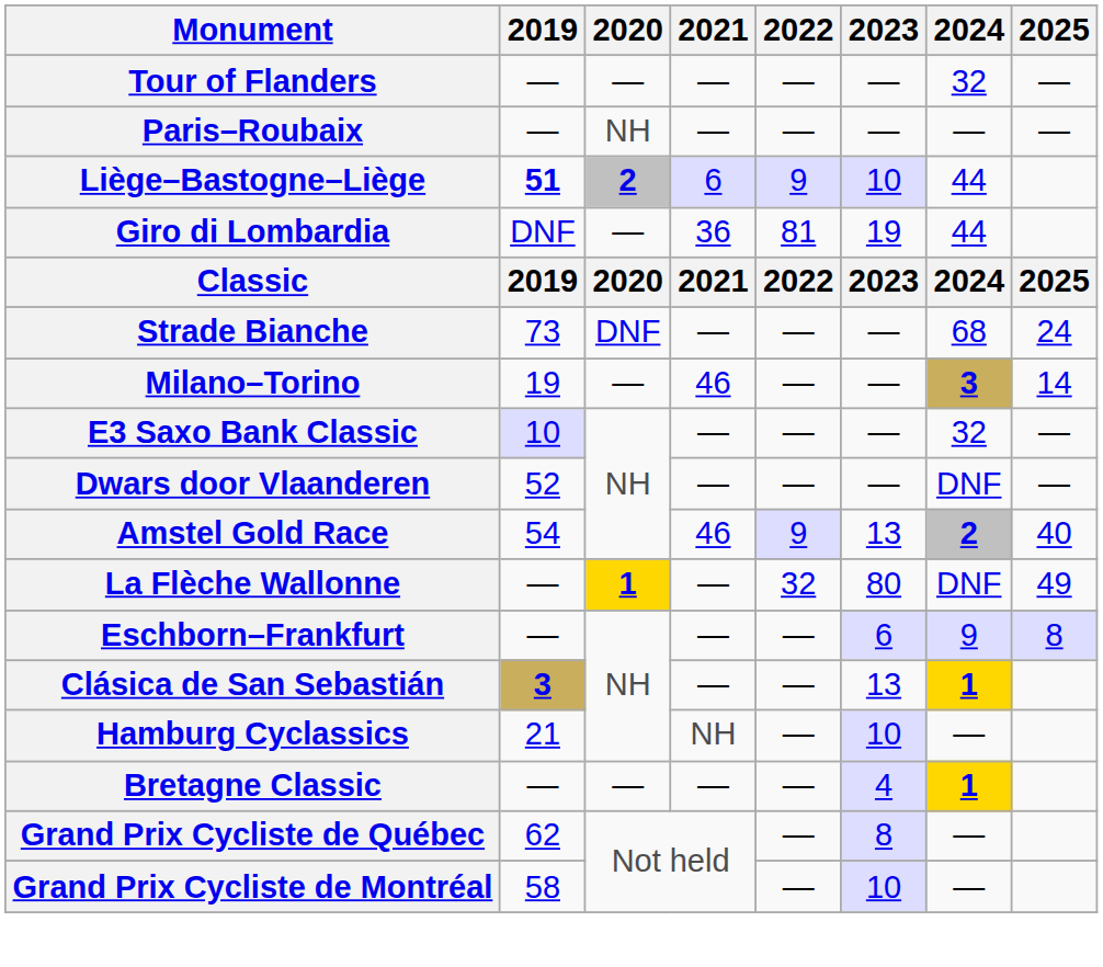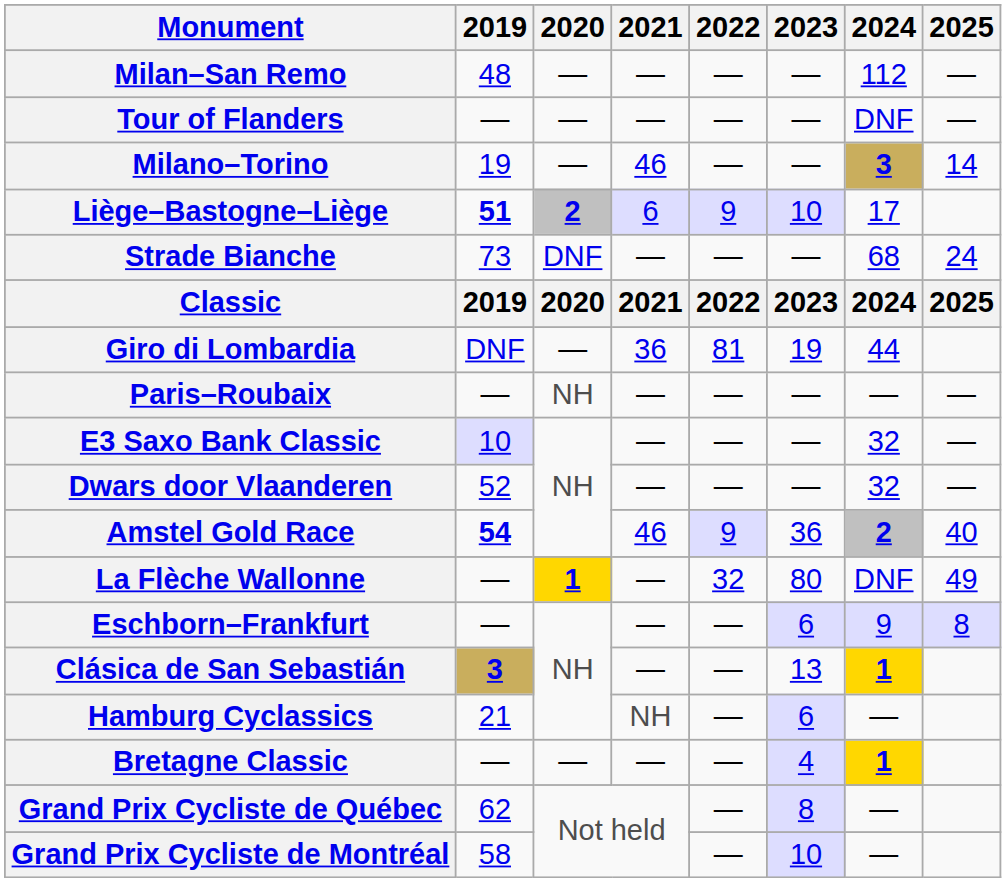 <table class="wikitable plainrowheaders">
 <tr>
 <th><a href='#'>Monument</a></th>
 <th scope="col">2019</th>
 <th scope="col">2020</th>
 <th scope="col">2021</th>
 <th scope="col">2022</th>
 <th scope="col">2023</th>
 <th scope="col">2024</th>
 <th scope="col">2025</th>
 </tr>
 <tr style="text-align:center;">
+<th scope="row"><a href='#'>Milan–San Remo</a></th>
+<td><a href='#'>48</a></td>
+<td>—</td>
+<td>—</td>
+<td>—</td>
+<td>—</td>
+<td><a href='#'>112</a></td>
+<td>—</td>
+</tr>
+<tr style="text-align:center;">
 <th scope="row"><a href='#'>Tour of Flanders</a></th>
 <td>—</td>
 <td>—</td>
 <td>—</td>
 <td>—</td>
 <td>—</td>
-<td><a href='#'>32</a></td>
+<td><a href='#'>DNF</a></td>
 <td>—</td>
 </tr>
 <tr style="text-align:center;">
-<th scope="row"><a href='#'>Paris–Roubaix</a></th>
+<th scope="row"><a href='#'>Milano–Torino</a></th>
+<td><a href='#'>19</a></td>
 <td>—</td>
-<td style="color:#4d4d4d;">NH</td>
+<td><a href='#'>46</a></td>
 <td>—</td>
 <td>—</td>
-<td>—</td>
-<td>—</td>
-<td>—</td>
+<td style="background:#C9AE5D;"><a href='#'><strong>3</strong></a></td>
+<td><a href='#'>14</a></td>
 </tr>
 <tr style="text-align:center;">
 <th scope="row"><a href='#'>Liège–Bastogne–Liège</a></th>
 <td><strong><a href='#'>51</a></strong></td>
 <td style="background:silver;"><a href='#'><strong>2</strong></a></td>
 <td style="background:#ddf;"><a href='#'>6</a></td>
 <td style="background:#ddf;"><a href='#'>9</a></td>
 <td style="background:#ddf;"><a href='#'>10</a></td>
-<td><a href='#'>44</a></td>
+<td><a href='#'>17</a></td>
 <td></td>
 </tr>
 <tr style="text-align:center;">
-<th scope="row"><a href='#'>Giro di Lombardia</a></th>
+<th scope="row"><a href='#'>Strade Bianche</a></th>
+<td><a href='#'>73</a></td>
 <td><a href='#'>DNF</a></td>
 <td>—</td>
-<td><a href='#'>36</a></td>
-<td><a href='#'>81</a></td>
-<td><a href='#'>19</a></td>
-<td><a href='#'>44</a></td>
-<td></td>
+<td>—</td>
+<td>—</td>
+<td><a href='#'>68</a></td>
+<td><a href='#'>24</a></td>
 </tr>
 <tr>
 <th><a href='#'>Classic</a></th>
 <th scope="col">2019</th>
 <th scope="col">2020</th>
 <th scope="col">2021</th>
 <th scope="col">2022</th>
 <th scope="col">2023</th>
 <th scope="col">2024</th>
 <th scope="col">2025</th>
 </tr>
 <tr style="text-align:center;">
-<th scope="row"><a href='#'>Strade Bianche</a></th>
-<td><a href='#'>73</a></td>
+<th scope="row"><a href='#'>Giro di Lombardia</a></th>
 <td><a href='#'>DNF</a></td>
+<td>—</td>
+<td><a href='#'>36</a></td>
+<td><a href='#'>81</a></td>
+<td><a href='#'>19</a></td>
+<td><a href='#'>44</a></td>
+<td></td>
+</tr>
+<tr style="text-align:center;">
+<th scope="row"><a href='#'>Paris–Roubaix</a></th>
+<td>—</td>
+<td style="color:#4d4d4d;">NH</td>
 <td>—</td>
 <td>—</td>
 <td>—</td>
-<td><a href='#'>68</a></td>
-<td><a href='#'>24</a></td>
-</tr>
-<tr style="text-align:center;">
-<th scope="row"><a href='#'>Milano–Torino</a></th>
-<td><a href='#'>19</a></td>
-<td>—</td>
-<td><a href='#'>46</a></td>
 <td>—</td>
 <td>—</td>
-<td style="background:#C9AE5D;"><a href='#'><strong>3</strong></a></td>
-<td><a href='#'>14</a></td>
 </tr>
 <tr style="text-align:center;">
 <th scope="row"><a href='#'>E3 Saxo Bank Classic</a></th>
 <td style="background:#ddf;"><a href='#'>10</a></td>
 <td style="color:#4d4d4d;" rowspan=3>NH</td>
 <td>—</td>
 <td>—</td>
 <td>—</td>
 <td><a href='#'>32</a></td>
 <td>—</td>
 </tr>
 <tr style="text-align:center;">
 <th scope="row"><a href='#'>Dwars door Vlaanderen</a></th>
 <td><a href='#'>52</a></td>
 <td>—</td>
 <td>—</td>
 <td>—</td>
-<td><a href='#'>DNF</a></td>
+<td><a href='#'>32</a></td>
 <td>—</td>
 </tr>
 <tr style="text-align:center;">
 <th scope="row"><a href='#'>Amstel Gold Race</a></th>
-<td><a href='#'>54</a></td>
+<td><strong><a href='#'>54</a></strong></td>
 <td><a href='#'>46</a></td>
 <td style="background:#ddf;"><a href='#'>9</a></td>
-<td><a href='#'>13</a></td>
+<td><a href='#'>36</a></td>
 <td style="background:silver;"><a href='#'><strong>2</strong></a></td>
 <td><a href='#'>40</a></td>
 </tr>
 <tr style="text-align:center;">
 <th scope="row"><a href='#'>La Flèche Wallonne</a></th>
 <td>—</td>
 <td style="background:gold;"><a href='#'><strong>1</strong></a></td>
 <td>—</td>
 <td><a href='#'>32</a></td>
 <td><a href='#'>80</a></td>
 <td><a href='#'>DNF</a></td>
 <td><a href='#'>49</a></td>
 </tr>
 <tr style="text-align:center;">
 <th scope="row"><a href='#'>Eschborn–Frankfurt</a></th>
 <td>—</td>
 <td style="color:#4d4d4d;" rowspan=3>NH</td>
 <td>—</td>
 <td>—</td>
 <td style="background:#ddf;"><a href='#'>6</a></td>
 <td style="background:#ddf;"><a href='#'>9</a></td>
 <td style="background:#ddf;"><a href='#'>8</a></td>
 </tr>
 <tr style="text-align:center;">
 <th scope="row"><a href='#'>Clásica de San Sebastián</a></th>
 <td style="background:#C9AE5D;"><a href='#'><strong>3</strong></a></td>
 <td>—</td>
 <td>—</td>
 <td><a href='#'>13</a></td>
 <td style="background:gold;"><a href='#'><strong>1</strong></a></td>
 <td></td>
 </tr>
 <tr style="text-align:center;">
 <th scope="row"><a href='#'>Hamburg Cyclassics</a></th>
 <td><a href='#'>21</a></td>
 <td style="color:#4d4d4d;">NH</td>
 <td>—</td>
-<td style="background:#ddf;"><a href='#'>10</a></td>
+<td style="background:#ddf;"><a href='#'>6</a></td>
 <td>—</td>
 <td></td>
 </tr>
 <tr style="text-align:center;">
 <th scope="row"><a href='#'>Bretagne Classic</a></th>
 <td>—</td>
 <td>—</td>
 <td>—</td>
 <td>—</td>
 <td style="background:#ddf;"><a href='#'>4</a></td>
 <td style="background:gold;"><a href='#'><strong>1</strong></a></td>
 <td></td>
 </tr>
 <tr style="text-align:center;">
 <th scope="row"><a href='#'>Grand Prix Cycliste de Québec</a></th>
 <td><a href='#'>62</a></td>
 <td style="color:#4d4d4d;" rowspan=2 colspan=2>Not held</td>
 <td>—</td>
 <td style="background:#ddf;"><a href='#'>8</a></td>
 <td>—</td>
 <td></td>
 </tr>
 <tr style="text-align:center;">
 <th scope="row"><a href='#'>Grand Prix Cycliste de Montréal</a></th>
 <td><a href='#'>58</a></td>
 <td>—</td>
 <td style="background:#ddf;"><a href='#'>10</a></td>
 <td>—</td>
 <td></td>
 </tr>
 </table>
